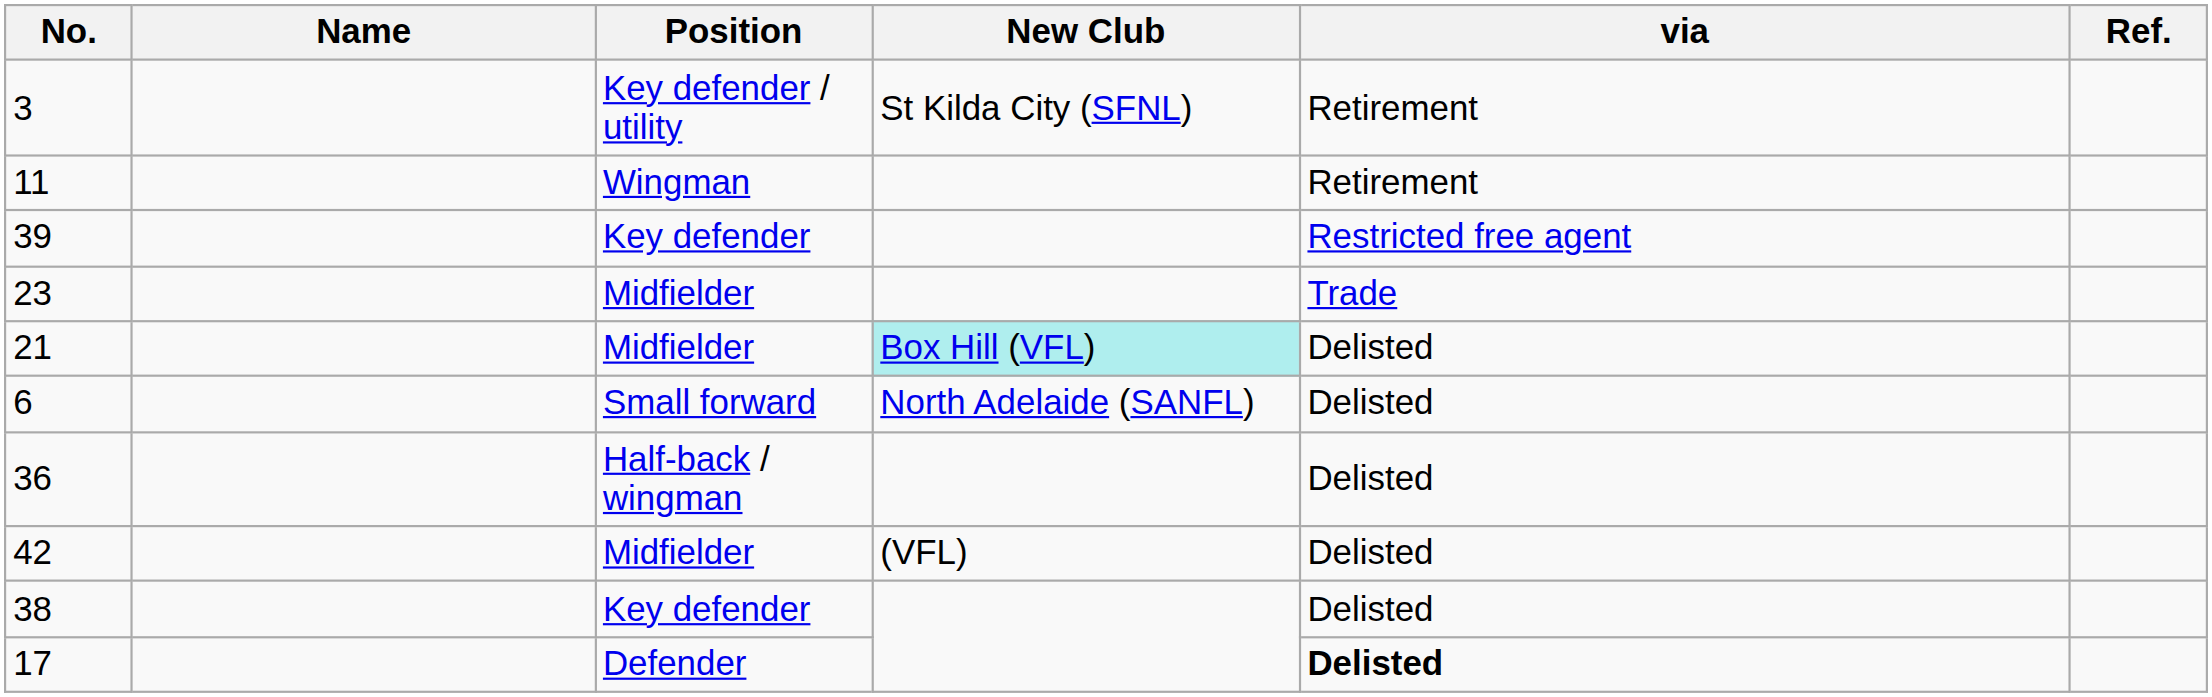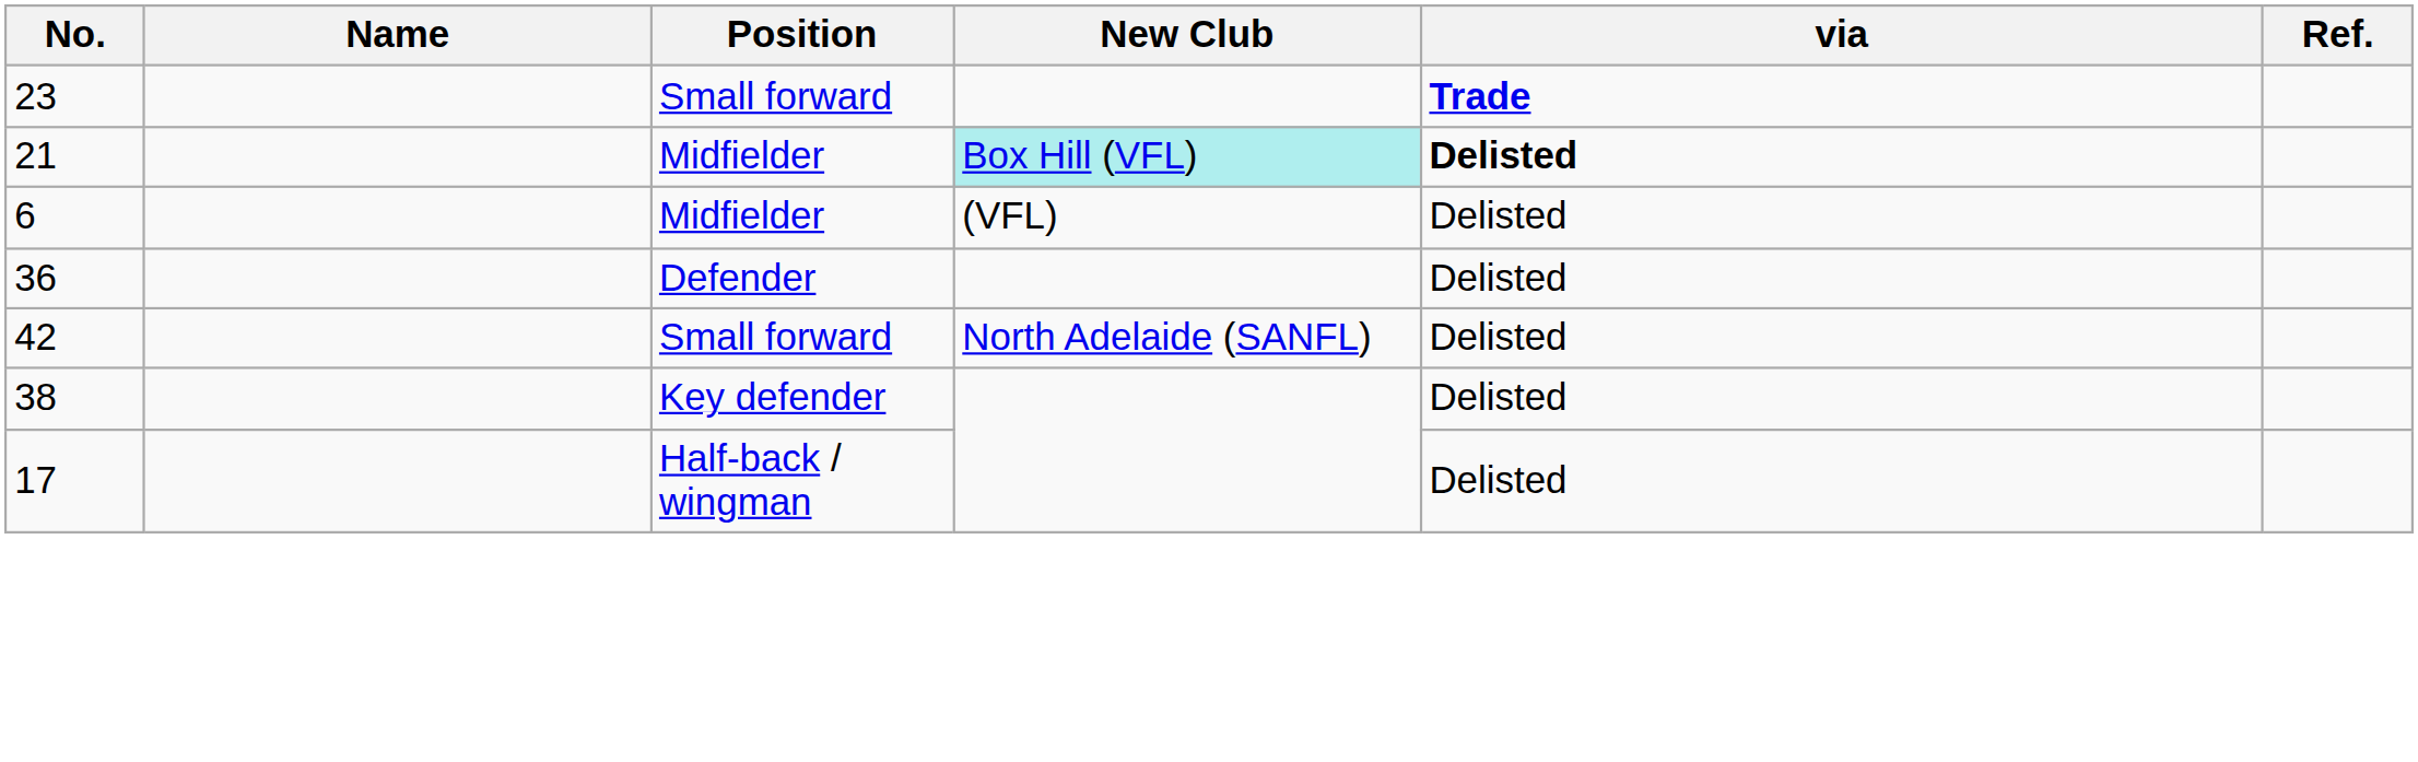 <table class="wikitable sortable" style="width:80%;">
 <tr>
 <th width="1%">No.</th>
 <th width="6%">Name</th>
 <th width="2%">Position</th>
 <th width="5%">New Club</th>
 <th width="10%">via</th>
 <th width="1%">Ref.</th>
 </tr>
 <tr>
-<td align="left">3</td>
-<td></td>
-<td><a href='#'>Key defender</a> / <a href='#'>utility</a></td>
-<td>St Kilda City (<a href='#'>SFNL</a>)</td>
-<td>Retirement</td>
-<td></td>
-</tr>
-<tr>
-<td>11</td>
-<td></td>
-<td><a href='#'>Wingman</a></td>
-<td></td>
-<td>Retirement</td>
-<td></td>
-</tr>
-<tr>
-<td>39</td>
-<td></td>
-<td><a href='#'>Key defender</a></td>
-<td></td>
-<td><a href='#'>Restricted free agent</a></td>
-<td></td>
-</tr>
-<tr>
 <td>23</td>
 <td></td>
-<td><a href='#'>Midfielder</a></td>
+<td><a href='#'>Small forward</a></td>
 <td></td>
-<td><a href='#'>Trade</a></td>
+<td><strong><a href='#'>Trade</a></strong></td>
 <td></td>
 </tr>
 <tr>
 <td>21</td>
 <td></td>
 <td><a href='#'>Midfielder</a></td>
 <td style="background: paleturquoise;"><a href='#'>Box Hill</a> (<a href='#'>VFL</a>)</td>
-<td>Delisted</td>
+<td><strong>Delisted</strong></td>
 <td></td>
 </tr>
 <tr>
 <td>6</td>
 <td></td>
-<td><a href='#'>Small forward</a></td>
-<td><a href='#'>North Adelaide</a> (<a href='#'>SANFL</a>)</td>
+<td><a href='#'>Midfielder</a></td>
+<td> (VFL)</td>
 <td>Delisted</td>
 <td></td>
 </tr>
 <tr>
 <td>36</td>
 <td></td>
-<td><a href='#'>Half-back</a> / <a href='#'>wingman</a></td>
+<td><a href='#'>Defender</a></td>
 <td></td>
 <td>Delisted</td>
 <td></td>
 </tr>
 <tr>
 <td>42</td>
 <td></td>
-<td><a href='#'>Midfielder</a></td>
-<td> (VFL)</td>
+<td><a href='#'>Small forward</a></td>
+<td><a href='#'>North Adelaide</a> (<a href='#'>SANFL</a>)</td>
 <td>Delisted</td>
 <td></td>
 </tr>
 <tr>
 <td>38</td>
 <td></td>
 <td><a href='#'>Key defender</a></td>
 <td rowspan="2"></td>
 <td>Delisted</td>
 <td></td>
 </tr>
 <tr>
 <td>17</td>
 <td></td>
-<td><a href='#'>Defender</a></td>
-<td><strong>Delisted</strong></td>
+<td><a href='#'>Half-back</a> / <a href='#'>wingman</a></td>
+<td>Delisted</td>
 <td></td>
 </tr>
 </table>
